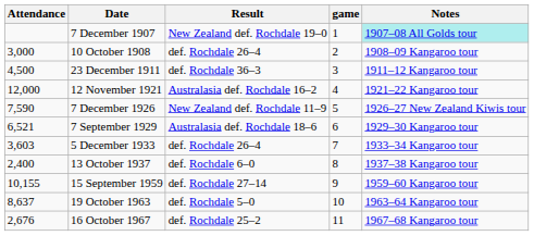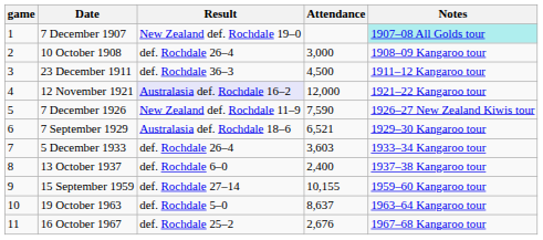 <table class="wikitable">
 <tr>
-<th>Attendance</th>
+<th>game</th>
 <th>Date</th>
 <th>Result</th>
-<th>game</th>
+<th>Attendance</th>
 <th>Notes</th>
 </tr>
 <tr>
-<td></td>
+<td>1</td>
 <td>7 December 1907</td>
 <td> <a href='#'>New Zealand</a> def.  <a href='#'>Rochdale</a> 19–0</td>
-<td>1</td>
+<td></td>
 <td style="background: paleturquoise;"><a href='#'>1907–08 All Golds tour</a></td>
 </tr>
 <tr>
-<td>3,000</td>
+<td>2</td>
 <td>10 October 1908</td>
 <td>  def.  <a href='#'>Rochdale</a> 26–4</td>
-<td>2</td>
+<td>3,000</td>
 <td><a href='#'>1908–09 Kangaroo tour</a></td>
 </tr>
 <tr>
-<td>4,500</td>
+<td>3</td>
 <td>23 December 1911</td>
 <td>  def.  <a href='#'>Rochdale</a> 36–3</td>
-<td>3</td>
+<td>4,500</td>
 <td><a href='#'>1911–12 Kangaroo tour</a></td>
 </tr>
 <tr>
+<td>4</td>
+<td>12 November 1921</td>
+<td style="background: lavender;"> <a href='#'>Australasia</a> def.  <a href='#'>Rochdale</a> 16–2</td>
 <td>12,000</td>
-<td>12 November 1921</td>
-<td> <a href='#'>Australasia</a> def.  <a href='#'>Rochdale</a> 16–2</td>
-<td>4</td>
 <td><a href='#'>1921–22 Kangaroo tour</a></td>
 </tr>
 <tr>
-<td>7,590</td>
+<td>5</td>
 <td>7 December 1926</td>
 <td> <a href='#'>New Zealand</a> def.  <a href='#'>Rochdale</a> 11–9</td>
-<td>5</td>
+<td>7,590</td>
 <td><a href='#'>1926–27 New Zealand Kiwis tour</a></td>
 </tr>
 <tr>
-<td>6,521</td>
+<td>6</td>
 <td>7 September 1929</td>
 <td> <a href='#'>Australasia</a> def.  <a href='#'>Rochdale</a> 18–6</td>
-<td>6</td>
+<td>6,521</td>
 <td><a href='#'>1929–30 Kangaroo tour</a></td>
 </tr>
 <tr>
-<td>3,603</td>
+<td>7</td>
 <td>5 December 1933</td>
 <td>  def.  <a href='#'>Rochdale</a> 26–4</td>
-<td>7</td>
+<td>3,603</td>
 <td><a href='#'>1933–34 Kangaroo tour</a></td>
 </tr>
 <tr>
-<td>2,400</td>
+<td>8</td>
 <td>13 October 1937</td>
 <td>  def.  <a href='#'>Rochdale</a> 6–0</td>
-<td>8</td>
+<td>2,400</td>
 <td><a href='#'>1937–38 Kangaroo tour</a></td>
 </tr>
 <tr>
-<td>10,155</td>
+<td>9</td>
 <td>15 September 1959</td>
 <td>  def.  <a href='#'>Rochdale</a> 27–14</td>
-<td>9</td>
+<td>10,155</td>
 <td><a href='#'>1959–60 Kangaroo tour</a></td>
 </tr>
 <tr>
-<td>8,637</td>
+<td>10</td>
 <td>19 October 1963</td>
 <td>  def.  <a href='#'>Rochdale</a> 5–0</td>
-<td>10</td>
+<td>8,637</td>
 <td><a href='#'>1963–64 Kangaroo tour</a></td>
 </tr>
 <tr>
-<td>2,676</td>
+<td>11</td>
 <td>16 October 1967</td>
 <td>  def.  <a href='#'>Rochdale</a> 25–2</td>
-<td>11</td>
+<td>2,676</td>
 <td><a href='#'>1967–68 Kangaroo tour</a></td>
 </tr>
 </table>
